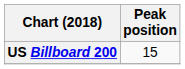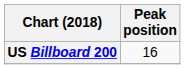 <table class="wikitable plainrowheaders" style="text-align:center">
 <tr>
 <th scope="col">Chart (2018)</th>
 <th scope="col">Peak<br> position</th>
 </tr>
 <tr>
 <th scope="row">US <a href='#'><em>Billboard</em> 200</a></th>
-<td>15</td>
+<td>16</td>
 </tr>
 <tr>
 </tr>
 <tr>
 </tr>
 <tr>
 </tr>
 </table>
